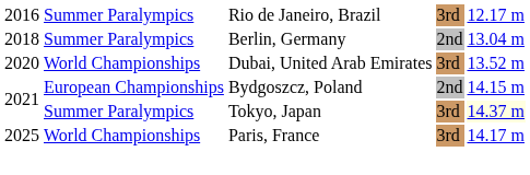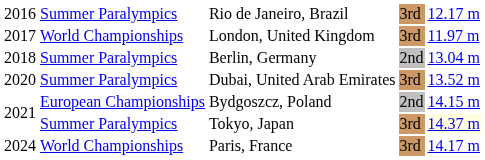 <table>
 <tr>
 <td>2016</td>
 <td><a href='#'>Summer Paralympics</a></td>
 <td>Rio de Janeiro, Brazil</td>
 <td bgcolor="cc9966">3rd</td>
 <td><a href='#'>12.17 m</a></td>
+</tr>
+<tr>
+<td>2017</td>
+<td><a href='#'>World Championships</a></td>
+<td>London, United Kingdom</td>
+<td bgcolor="cc9966">3rd</td>
+<td><a href='#'>11.97 m</a></td>
 </tr>
 <tr>
 <td>2018</td>
 <td><a href='#'>Summer Paralympics</a></td>
 <td>Berlin, Germany</td>
 <td bgcolor="silver">2nd</td>
 <td><a href='#'>13.04 m</a></td>
 </tr>
 <tr>
 <td>2020</td>
-<td><a href='#'>World Championships</a></td>
+<td><a href='#'>Summer Paralympics</a></td>
 <td>Dubai, United Arab Emirates</td>
 <td bgcolor="cc9966">3rd</td>
 <td><a href='#'>13.52 m</a></td>
 </tr>
 <tr>
 <td rowspan=2>2021</td>
 <td><a href='#'>European Championships</a></td>
 <td>Bydgoszcz, Poland</td>
 <td bgcolor="silver">2nd</td>
 <td><a href='#'>14.15 m</a></td>
 </tr>
 <tr>
 <td><a href='#'>Summer Paralympics</a></td>
 <td>Tokyo, Japan</td>
 <td bgcolor="cc9966">3rd</td>
 <td style="background: lightyellow;"><a href='#'>14.37 m</a></td>
 </tr>
 <tr>
-<td>2025</td>
+<td>2024</td>
 <td><a href='#'>World Championships</a></td>
 <td>Paris, France</td>
 <td bgcolor="cc9966">3rd</td>
 <td><a href='#'>14.17 m</a></td>
 </tr>
 </table>
